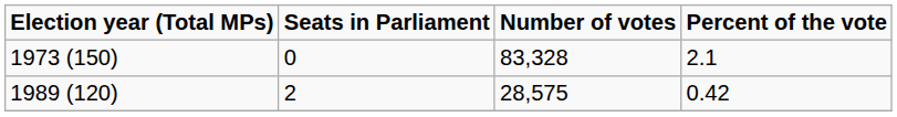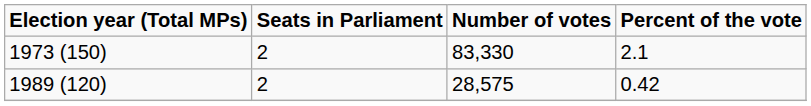 <table class="wikitable" align="center">
 <tr>
 <td><strong>Election year (Total MPs)</strong></td>
 <td><strong>Seats in Parliament</strong></td>
 <td><strong>Number of votes</strong></td>
 <td><strong>Percent of the vote</strong></td>
 </tr>
 <tr --->
 <td>1973 (150)</td>
-<td>0</td>
-<td>83,328</td>
+<td>2</td>
+<td>83,330</td>
 <td>2.1</td>
 </tr>
 <tr --->
 <td>1989 (120)</td>
 <td>2</td>
 <td>28,575</td>
 <td>0.42</td>
 </tr>
 <tr --->
 </tr>
 </table>
